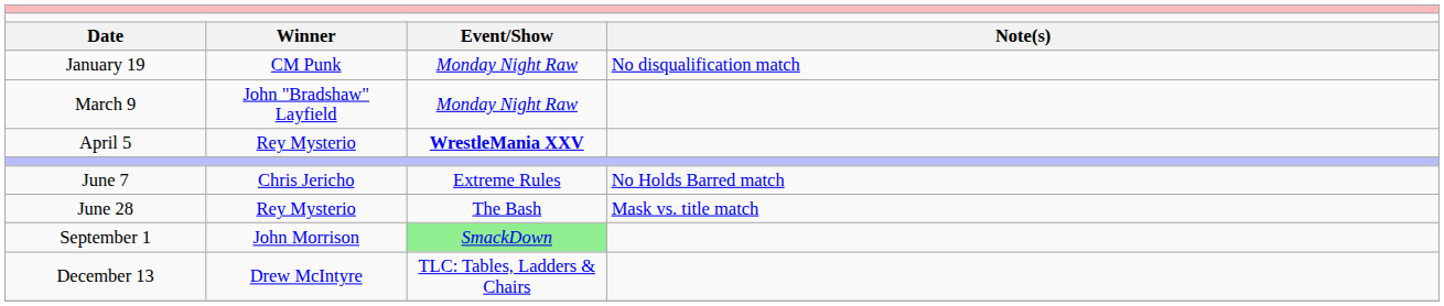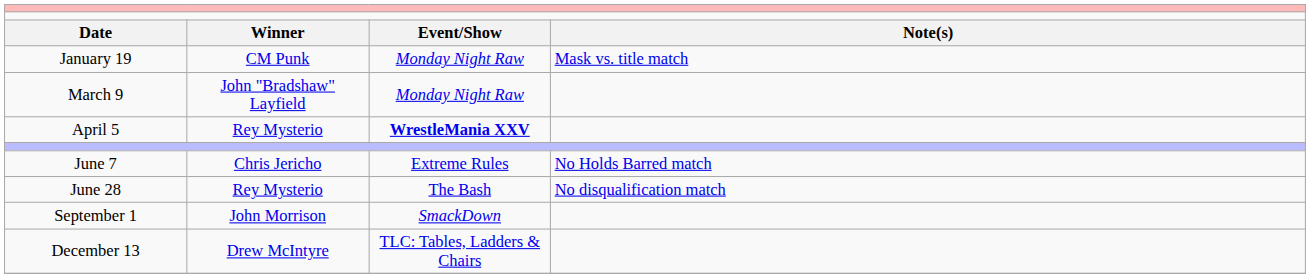 <table class="wikitable" style="text-align:center; width:100%;">
 <tr style="background:#FBB;">
 <td colspan="5"></td>
 </tr>
 <tr>
 <td colspan="5"><strong></strong></td>
 </tr>
 <tr>
 <th width=14%>Date</th>
 <th width=14%>Winner</th>
 <th width=14%>Event/Show</th>
 <th width=58%>Note(s)</th>
 </tr>
 <tr>
 <td>January 19</td>
 <td><a href='#'>CM Punk</a></td>
 <td><em><a href='#'>Monday Night Raw</a></em></td>
-<td align=left><a href='#'>No disqualification match</a></td>
+<td align=left><a href='#'>Mask vs. title match</a></td>
 </tr>
 <tr>
 <td>March 9</td>
 <td><a href='#'>John "Bradshaw" Layfield</a></td>
 <td><em><a href='#'>Monday Night Raw</a></em></td>
 <td></td>
 </tr>
 <tr>
 <td>April 5</td>
 <td><a href='#'>Rey Mysterio</a></td>
 <td><strong><a href='#'>WrestleMania XXV</a></strong></td>
 <td></td>
 </tr>
 <tr>
 </tr>
 <tr style="background:#BBF;">
 <td colspan="5"></td>
 </tr>
 <tr>
 <td>June 7</td>
 <td><a href='#'>Chris Jericho</a></td>
 <td><a href='#'>Extreme Rules</a></td>
 <td align=left><a href='#'>No Holds Barred match</a></td>
 </tr>
 <tr>
 <td>June 28</td>
 <td><a href='#'>Rey Mysterio</a></td>
 <td><a href='#'>The Bash</a></td>
-<td align=left><a href='#'>Mask vs. title match</a></td>
+<td align=left><a href='#'>No disqualification match</a></td>
 </tr>
 <tr>
 <td>September 1<br></td>
 <td><a href='#'>John Morrison</a></td>
-<td style="background: lightgreen;"><em><a href='#'>SmackDown</a></em></td>
+<td><em><a href='#'>SmackDown</a></em></td>
 <td></td>
 </tr>
 <tr>
 <td>December 13</td>
 <td><a href='#'>Drew McIntyre</a></td>
 <td><a href='#'>TLC: Tables, Ladders & Chairs</a></td>
 <td></td>
 </tr>
 <tr>
 </tr>
 </table>
